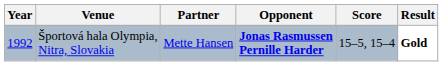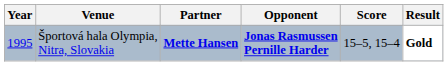 <table class="sortable wikitable" style="font-size: 90%;">
 <tr>
 <th>Year</th>
 <th>Venue</th>
 <th>Partner</th>
 <th>Opponent</th>
 <th>Score</th>
 <th>Result</th>
 </tr>
 <tr style="background:#AABBCC">
-<td align="center"><a href='#'>1992</a></td>
+<td align="center"><a href='#'>1995</a></td>
 <td align="left">Športová hala Olympia,<br><a href='#'>Nitra, Slovakia</a></td>
-<td align="left"> <a href='#'>Mette Hansen</a></td>
+<td align="left"><strong> <a href='#'>Mette Hansen</a></strong></td>
 <td align="left"><strong> <a href='#'>Jonas Rasmussen</a> <br>  <a href='#'>Pernille Harder</a></strong></td>
 <td align="left">15–5, 15–4</td>
 <td style="text-align:left; background:white"> <strong>Gold</strong></td>
 </tr>
 </table>
